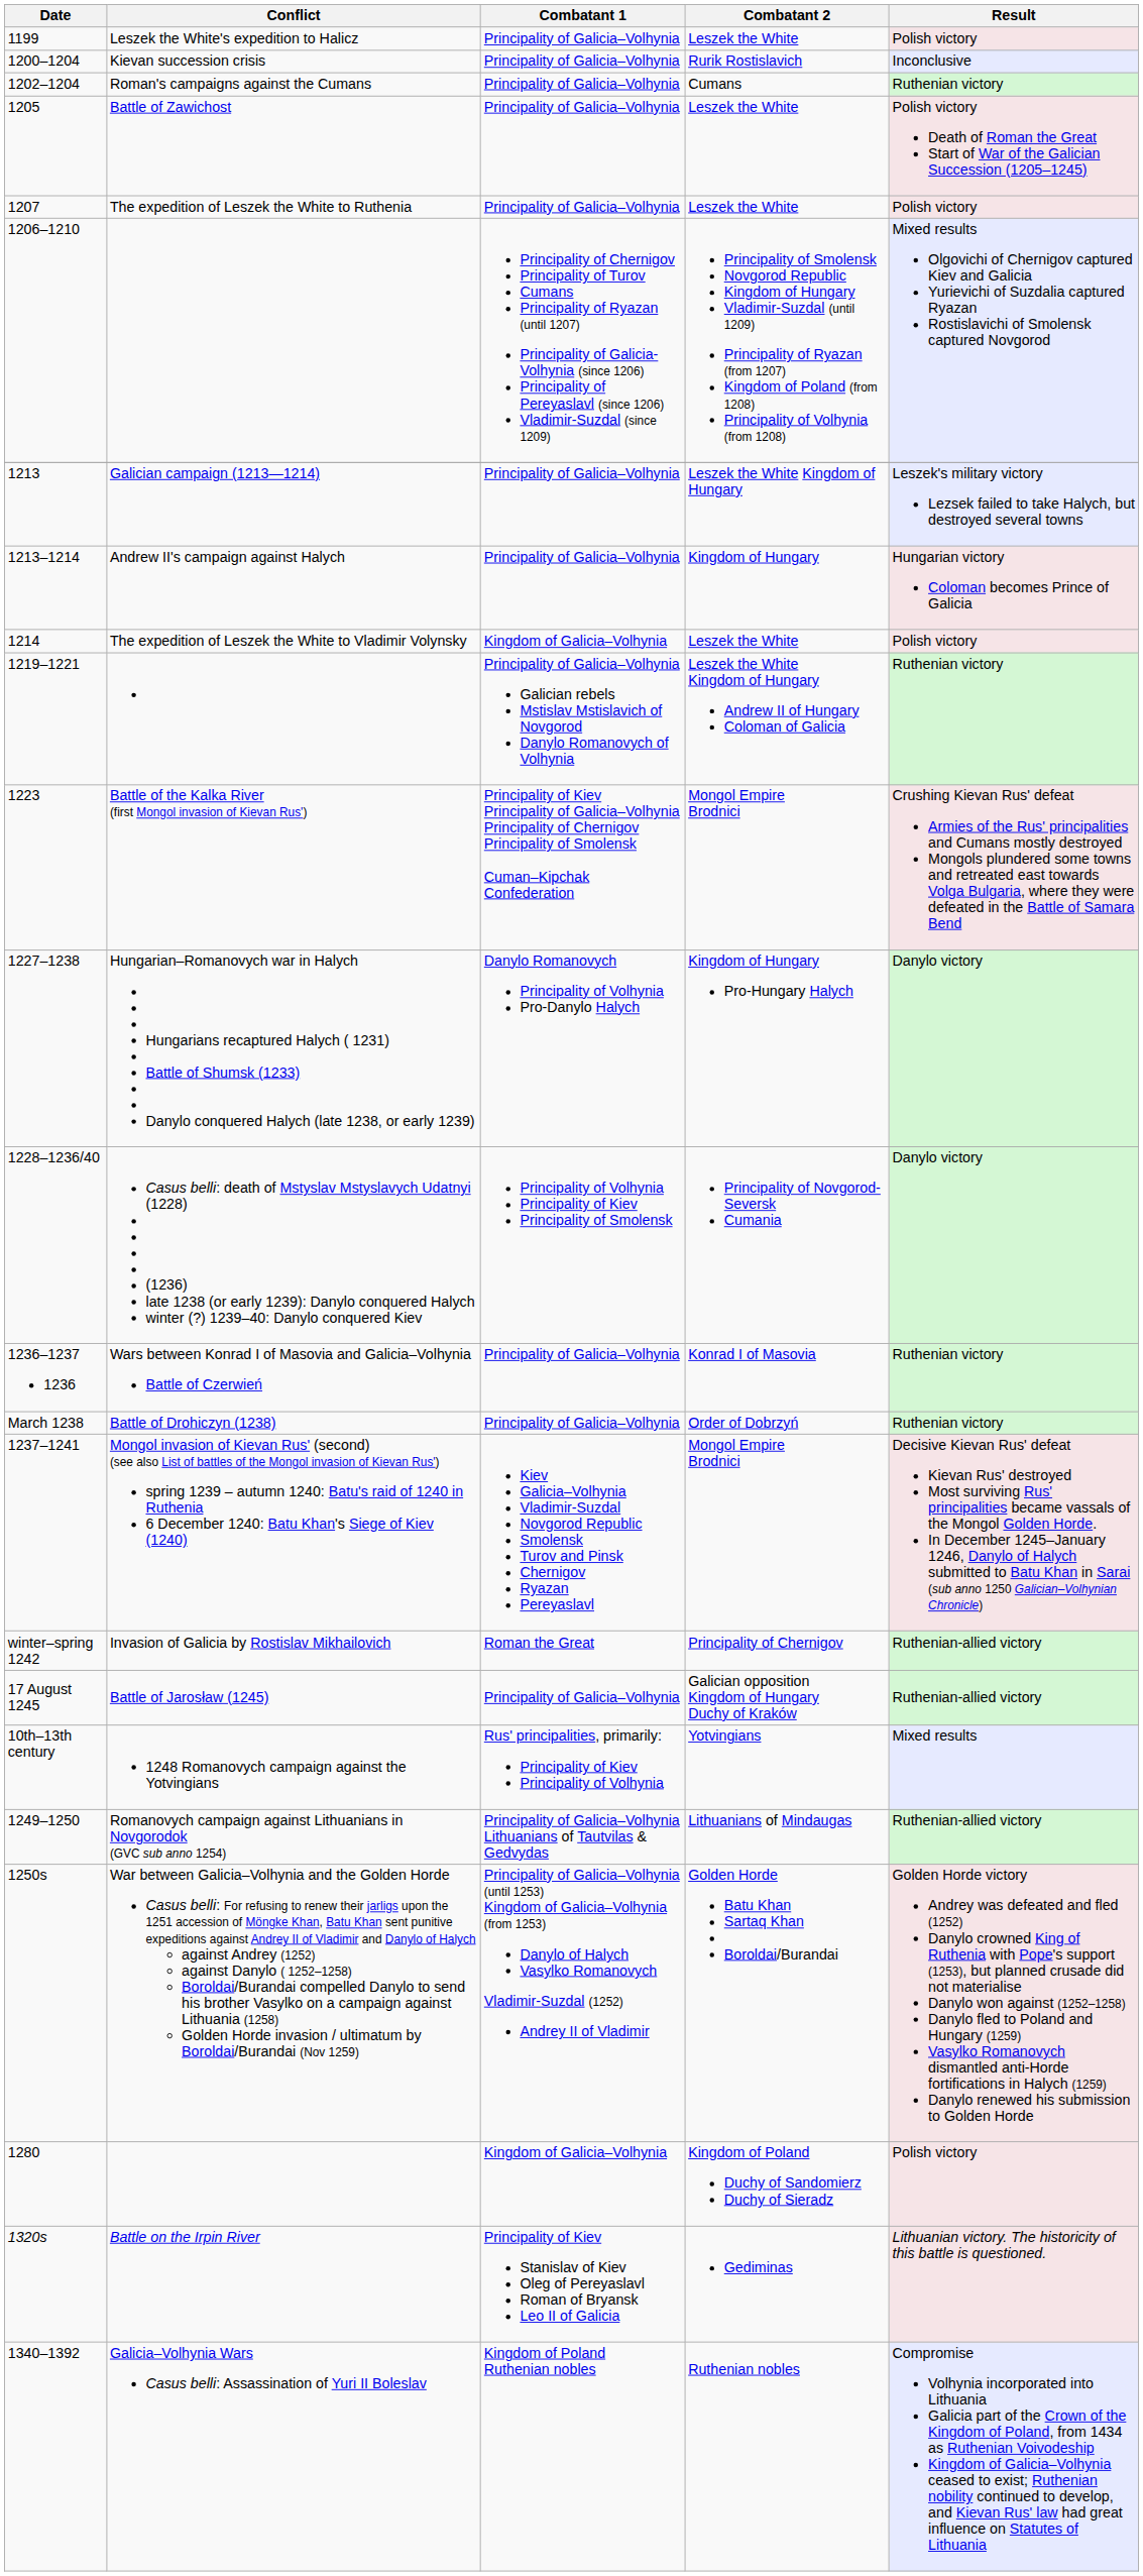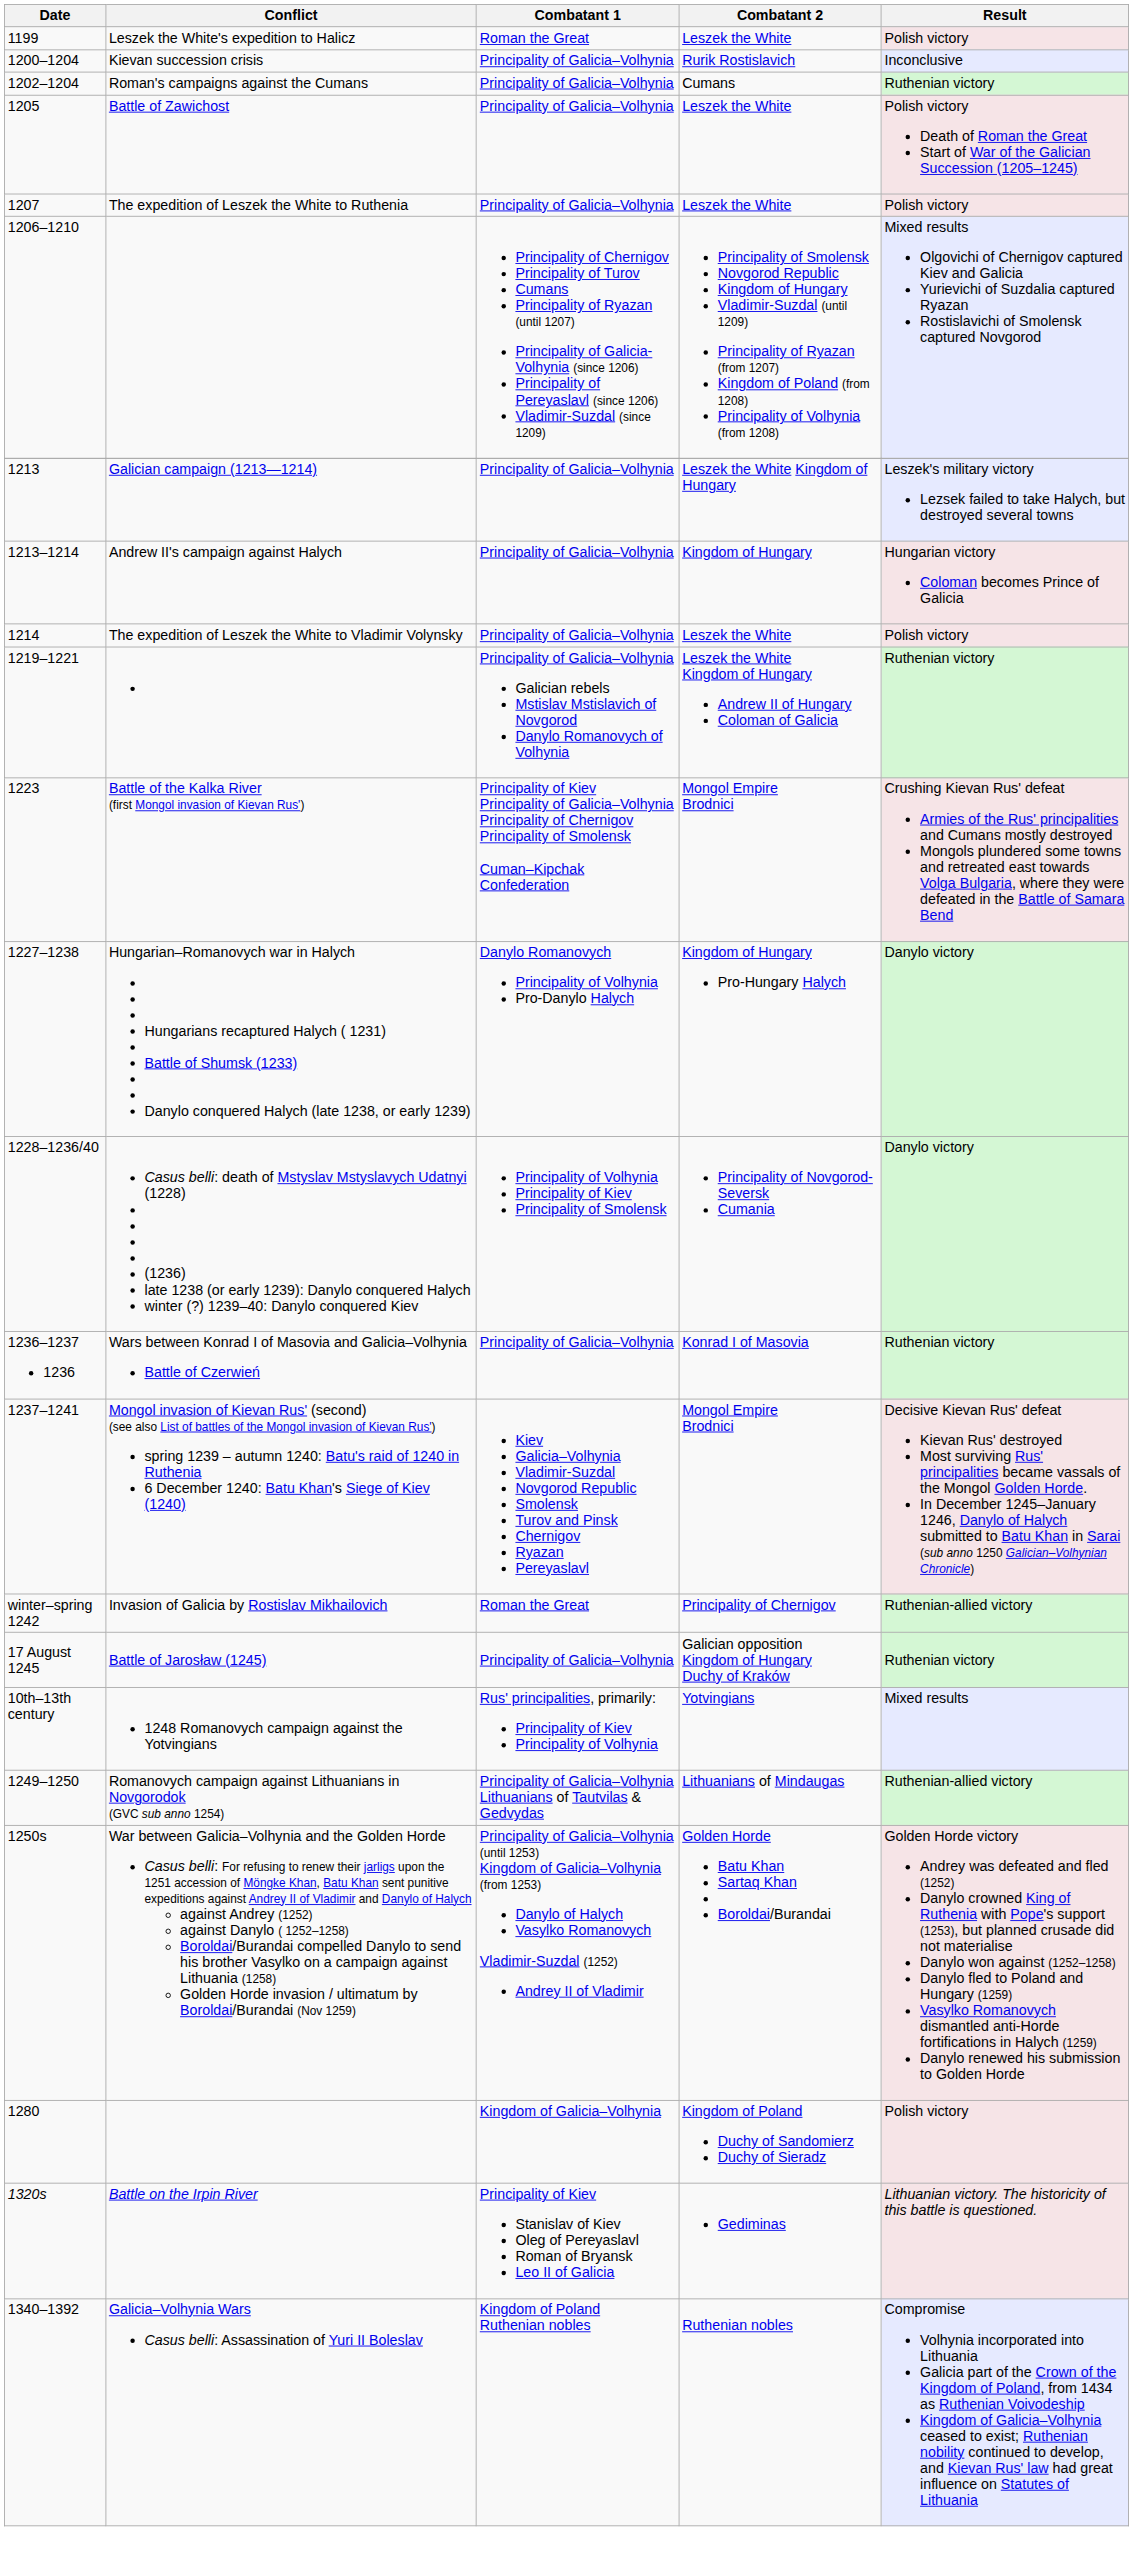 <table class="wikitable sortable" width="100%">
 <tr>
 <th width="9%">Date</th>
 <th width="33%">Conflict</th>
 <th width="18%">Combatant 1</th>
 <th width="18%">Combatant 2</th>
 <th width="22%">Result</th>
 </tr>
 <tr valign="top">
 <td>1199</td>
 <td>Leszek the White's expedition to Halicz</td>
-<td> <a href='#'>Principality of Galicia–Volhynia</a></td>
+<td> <a href='#'>Roman the Great</a></td>
 <td> <a href='#'>Leszek the White</a></td>
 <td style="background:#F6E4E7">Polish victory</td>
 </tr>
 <tr valign="top">
 <td>1200–1204</td>
 <td>Kievan succession crisis</td>
 <td> <a href='#'>Principality of Galicia–Volhynia</a></td>
 <td><a href='#'>Rurik Rostislavich</a></td>
 <td style="background:#E6EAFF">Inconclusive</td>
 </tr>
 <tr valign="top">
 <td>1202–1204</td>
 <td>Roman's campaigns against the Cumans</td>
 <td> <a href='#'>Principality of Galicia–Volhynia</a></td>
 <td>Cumans</td>
 <td style="background:#D4F7D4">Ruthenian victory</td>
 </tr>
 <tr valign="top">
 <td>1205</td>
 <td><a href='#'>Battle of Zawichost</a></td>
 <td> <a href='#'>Principality of Galicia–Volhynia</a></td>
 <td> <a href='#'>Leszek the White</a></td>
 <td style="background:#F6E4E7">Polish victory<br><ul><li>Death of <a href='#'>Roman the Great</a></li><li>Start of <a href='#'>War of the Galician Succession (1205–1245)</a></li></ul></td>
 </tr>
 <tr valign="top">
 <td>1207</td>
 <td>The expedition of Leszek the White to Ruthenia</td>
 <td> <a href='#'>Principality of Galicia–Volhynia</a></td>
 <td> <a href='#'>Leszek the White</a></td>
 <td style="background:#F6E4E7">Polish victory</td>
 </tr>
 <tr valign="top">
 <td>1206–1210</td>
 <td></td>
 <td><br><ul><li><a href='#'>Principality of Chernigov</a></li><li><a href='#'>Principality of Turov</a></li><li><a href='#'>Cumans</a></li><li><a href='#'>Principality of Ryazan</a> <small>(until 1207)</small></li></ul><ul><li><a href='#'>Principality of Galicia-Volhynia</a> <small>(since 1206)</small></li><li><a href='#'>Principality of Pereyaslavl</a> <small>(since 1206)</small></li><li><a href='#'>Vladimir-Suzdal</a> <small>(since 1209)</small></li></ul></td>
 <td><br><ul><li><a href='#'>Principality of Smolensk</a></li><li><a href='#'>Novgorod Republic</a></li><li><a href='#'>Kingdom of Hungary</a></li><li><a href='#'>Vladimir-Suzdal</a> <small>(until 1209)</small></li></ul><ul><li><a href='#'>Principality of Ryazan</a> <small>(from 1207)</small></li><li><a href='#'>Kingdom of Poland</a> <small>(from 1208)</small></li><li><a href='#'>Principality of Volhynia</a> <small>(from 1208)</small></li></ul></td>
 <td style="background:#E6EAFF">Mixed results<br><ul><li>Olgovichi of Chernigov captured Kiev and Galicia</li><li>Yurievichi of Suzdalia captured Ryazan</li><li>Rostislavichi of Smolensk captured Novgorod</li></ul></td>
 </tr>
 <tr valign="top">
 </tr>
 <tr valign="top">
 <td>1213</td>
 <td><a href='#'>Galician campaign (1213—1214)</a></td>
 <td> <a href='#'>Principality of Galicia–Volhynia</a></td>
 <td> <a href='#'>Leszek the White</a> <a href='#'>Kingdom of Hungary</a></td>
 <td style="background:#E6EAFF">Leszek's military victory<br><ul><li>Lezsek failed to take Halych, but destroyed several towns</li></ul></td>
 </tr>
 <tr valign="top">
 <td>1213–1214</td>
 <td>Andrew II's campaign against Halych</td>
 <td> <a href='#'>Principality of Galicia–Volhynia</a></td>
 <td> <a href='#'>Kingdom of Hungary</a></td>
 <td style="background:#F6E4E7">Hungarian victory<br><ul><li><a href='#'>Coloman</a> becomes Prince of Galicia</li></ul></td>
 </tr>
 <tr valign="top">
 <td>1214</td>
 <td>The expedition of Leszek the White to Vladimir Volynsky</td>
-<td> <a href='#'>Kingdom of Galicia–Volhynia</a><br></td>
+<td> <a href='#'>Principality of Galicia–Volhynia</a></td>
 <td> <a href='#'>Leszek the White</a></td>
 <td style="background:#F6E4E7">Polish victory</td>
 </tr>
 <tr valign="top">
 <td>1219–1221</td>
 <td><br><ul><li></li></ul></td>
 <td> <a href='#'>Principality of Galicia–Volhynia</a><br><ul><li>Galician rebels</li><li><a href='#'>Mstislav Mstislavich of Novgorod</a></li><li><a href='#'>Danylo Romanovych of Volhynia</a></li></ul></td>
 <td> <a href='#'>Leszek the White</a><br> <a href='#'>Kingdom of Hungary</a><br><ul><li><a href='#'>Andrew II of Hungary</a></li><li><a href='#'>Coloman of Galicia</a></li></ul></td>
 <td style="background:#D4F7D4">Ruthenian victory</td>
 </tr>
 <tr valign="top">
 <td>1223</td>
 <td><a href='#'>Battle of the Kalka River</a><br><small>(first <a href='#'>Mongol invasion of Kievan Rus'</a>)</small></td>
 <td> <a href='#'>Principality of Kiev</a><br> <a href='#'>Principality of Galicia–Volhynia</a><br> <a href='#'>Principality of Chernigov</a><br> <a href='#'>Principality of Smolensk</a><br><br> <a href='#'>Cuman–Kipchak Confederation</a></td>
 <td> <a href='#'>Mongol Empire</a><br><a href='#'>Brodnici</a></td>
 <td style="background:#F6E4E7">Crushing Kievan Rus' defeat<br><ul><li><a href='#'>Armies of the Rus' principalities</a> and Cumans mostly destroyed</li><li>Mongols plundered some towns and retreated east towards <a href='#'>Volga Bulgaria</a>, where they were defeated in the <a href='#'>Battle of Samara Bend</a></li></ul></td>
 </tr>
 <tr valign="top">
 <td>1227–1238</td>
 <td>Hungarian–Romanovych war in Halych<br><ul><li></li><li></li><li></li><li>Hungarians recaptured Halych ( 1231)</li><li></li><li><a href='#'>Battle of Shumsk (1233)</a></li><li></li><li></li><li>Danylo conquered Halych (late 1238, or early 1239)</li></ul></td>
 <td><a href='#'>Danylo Romanovych</a><br><ul><li><a href='#'>Principality of Volhynia</a></li><li>Pro-Danylo <a href='#'>Halych</a></li></ul></td>
 <td><a href='#'>Kingdom of Hungary</a><br><ul><li>Pro-Hungary <a href='#'>Halych</a></li></ul></td>
 <td style="background:#D4F7D4">Danylo victory</td>
 </tr>
 <tr valign="top">
 <td>1228–1236/40</td>
 <td><br><ul><li><em>Casus belli</em>: death of <a href='#'>Mstyslav Mstyslavych Udatnyi</a> (1228)</li><li></li><li></li><li></li><li></li><li> (1236)</li><li>late 1238 (or early 1239): Danylo conquered Halych</li><li>winter (?) 1239–40: Danylo conquered Kiev</li></ul></td>
 <td><br><ul><li><a href='#'>Principality of Volhynia</a></li><li><a href='#'>Principality of Kiev</a></li><li><a href='#'>Principality of Smolensk</a></li></ul></td>
 <td><br><ul><li><a href='#'>Principality of Novgorod-Seversk</a></li><li><a href='#'>Cumania</a></li></ul></td>
 <td style="background:#D4F7D4">Danylo victory</td>
 </tr>
 <tr valign="top">
 <td>1236–1237<br><ul><li>1236</li></ul></td>
 <td>Wars between Konrad I of Masovia and Galicia–Volhynia<br><ul><li><a href='#'>Battle of Czerwień</a></li></ul></td>
 <td> <a href='#'>Principality of Galicia–Volhynia</a></td>
 <td> <a href='#'>Konrad I of Masovia</a></td>
 <td style="background:#D4F7D4">Ruthenian victory</td>
 </tr>
 <tr valign="top">
-<td>March 1238</td>
-<td><a href='#'>Battle of Drohiczyn (1238)</a></td>
-<td> <a href='#'>Principality of Galicia–Volhynia</a></td>
-<td> <a href='#'>Order of Dobrzyń</a></td>
-<td style="background:#D4F7D4">Ruthenian victory</td>
-</tr>
-<tr valign="top">
 <td>1237–1241</td>
 <td><a href='#'>Mongol invasion of Kievan Rus'</a> (second)<br><small>(see also <a href='#'>List of battles of the Mongol invasion of Kievan Rus'</a>)</small><br><ul><li>spring 1239 – autumn 1240: <a href='#'>Batu's raid of 1240 in Ruthenia</a></li><li>6 December 1240: <a href='#'>Batu Khan</a>'s <a href='#'>Siege of Kiev (1240)</a></li></ul></td>
 <td><br><ul><li> <a href='#'>Kiev</a></li><li> <a href='#'>Galicia–Volhynia</a></li><li> <a href='#'>Vladimir-Suzdal</a></li><li> <a href='#'>Novgorod Republic</a></li><li> <a href='#'>Smolensk</a></li><li> <a href='#'>Turov and Pinsk</a></li><li> <a href='#'>Chernigov</a></li><li> <a href='#'>Ryazan</a></li><li> <a href='#'>Pereyaslavl</a></li></ul></td>
 <td> <a href='#'>Mongol Empire</a><br><a href='#'>Brodnici</a></td>
 <td style="background:#F6E4E7">Decisive Kievan Rus' defeat<br><ul><li>Kievan Rus' destroyed</li><li>Most surviving <a href='#'>Rus' principalities</a> became vassals of the Mongol <a href='#'>Golden Horde</a>.</li><li>In December 1245–January 1246, <a href='#'>Danylo of Halych</a> submitted to <a href='#'>Batu Khan</a> in <a href='#'>Sarai</a> <small>(<em>sub anno</em> 1250 <em><a href='#'>Galician–Volhynian Chronicle</a></em>)</small></li></ul></td>
 </tr>
 <tr valign="top">
 <td>winter–spring 1242</td>
 <td>Invasion of Galicia by <a href='#'>Rostislav Mikhailovich</a></td>
 <td> <a href='#'>Roman the Great</a></td>
 <td> <a href='#'>Principality of Chernigov</a></td>
 <td bgcolor="#D4F7D4">Ruthenian-allied victory</td>
 </tr>
 <tr>
 <td>17 August 1245</td>
 <td><a href='#'>Battle of Jarosław (1245)</a></td>
 <td> <a href='#'>Principality of Galicia–Volhynia</a></td>
 <td> Galician opposition<br> <a href='#'>Kingdom of Hungary</a><br> <a href='#'>Duchy of Kraków</a></td>
-<td bgcolor="#D4F7D4">Ruthenian-allied victory</td>
+<td bgcolor="#D4F7D4">Ruthenian victory</td>
 </tr>
 <tr valign="top">
 <td>10th–13th century</td>
 <td><br><ul><li>1248 Romanovych campaign against the Yotvingians</li></ul></td>
 <td><a href='#'>Rus' principalities</a>, primarily:<br><ul><li><a href='#'>Principality of Kiev</a></li><li><a href='#'>Principality of Volhynia</a></li></ul></td>
 <td><a href='#'>Yotvingians</a></td>
 <td style="background:#E6EAFF">Mixed results</td>
 </tr>
 <tr valign="top">
 <td> 1249–1250</td>
 <td>Romanovych campaign against Lithuanians in <a href='#'>Novgorodok</a><br><small>(GVC <em>sub anno</em> 1254)</small></td>
 <td> <a href='#'>Principality of Galicia–Volhynia</a><br> <a href='#'>Lithuanians</a> of <a href='#'>Tautvilas</a> & <a href='#'>Gedvydas</a></td>
 <td> <a href='#'>Lithuanians</a> of <a href='#'>Mindaugas</a></td>
 <td bgcolor="#D4F7D4">Ruthenian-allied victory</td>
 </tr>
 <tr valign="top">
 <td>1250s</td>
 <td>War between Galicia–Volhynia and the Golden Horde<br><ul><li><em>Casus belli</em>: <small>For refusing to renew their <a href='#'>jarligs</a> upon the 1251 accession of <a href='#'>Möngke Khan</a>, <a href='#'>Batu Khan</a> sent punitive expeditions against <a href='#'>Andrey II of Vladimir</a> and <a href='#'>Danylo of Halych</a></small><ul><li> against Andrey <small>(1252)</small></li><li> against Danylo <small>( 1252–1258)</small></li><li><a href='#'>Boroldai</a>/Burandai compelled Danylo to send his brother Vasylko on a campaign against Lithuania <small>(1258)</small></li><li>Golden Horde invasion / ultimatum by <a href='#'>Boroldai</a>/Burandai <small>(Nov 1259)</small></li></ul></li></ul></td>
 <td> <a href='#'>Principality of Galicia–Volhynia</a> <small>(until 1253)</small><br> <a href='#'>Kingdom of Galicia–Volhynia</a> <small>(from 1253)</small><br><ul><li><a href='#'>Danylo of Halych</a></li><li><a href='#'>Vasylko Romanovych</a></li></ul><a href='#'>Vladimir-Suzdal</a> <small>(1252)</small><ul><li><a href='#'>Andrey II of Vladimir</a></li></ul></td>
 <td> <a href='#'>Golden Horde</a><br><ul><li><a href='#'>Batu Khan</a></li><li><a href='#'>Sartaq Khan</a></li><li></li><li><a href='#'>Boroldai</a>/Burandai</li></ul></td>
 <td bgcolor="#F6E4E7">Golden Horde victory<br><ul><li>Andrey was defeated and fled <small>(1252)</small></li><li>Danylo crowned <a href='#'>King of Ruthenia</a> with <a href='#'>Pope</a>'s support <small>(1253)</small>, but planned crusade did not materialise</li><li>Danylo won against  <small>(1252–1258)</small></li><li>Danylo fled to Poland and Hungary <small>(1259)</small></li><li><a href='#'>Vasylko Romanovych</a> dismantled anti-Horde fortifications in Halych <small>(1259)</small></li><li>Danylo renewed his submission to Golden Horde</li></ul></td>
 </tr>
 <tr valign="top">
 <td>1280</td>
 <td></td>
 <td> <a href='#'>Kingdom of Galicia–Volhynia</a><br></td>
 <td> <a href='#'>Kingdom of Poland</a><br><ul><li><a href='#'>Duchy of Sandomierz</a></li><li><a href='#'>Duchy of Sieradz</a></li></ul></td>
 <td bgcolor="#F6E4E7">Polish victory</td>
 </tr>
 <tr valign="top">
 <td><em>1320s</em></td>
 <td><em><a href='#'>Battle on the Irpin River</a></em></td>
 <td> <a href='#'>Principality of Kiev</a><br><ul><li>Stanislav of Kiev</li><li>Oleg of Pereyaslavl </li><li>Roman of Bryansk</li><li><a href='#'>Leo II of Galicia</a></li></ul></td>
 <td><br><ul><li><a href='#'>Gediminas</a></li></ul></td>
 <td bgcolor="#F6E4E7"><em>Lithuanian victory. The historicity of this battle is questioned.</em></td>
 </tr>
 <tr valign="top">
 <td>1340–1392</td>
 <td><a href='#'>Galicia–Volhynia Wars</a><br><ul><li><em>Casus belli</em>: Assassination of <a href='#'>Yuri II Boleslav</a></li></ul></td>
 <td> <a href='#'>Kingdom of Poland</a><br> <a href='#'>Ruthenian nobles</a></td>
 <td><br> <a href='#'>Ruthenian nobles</a></td>
 <td bgcolor="#E6EAFF">Compromise<br><ul><li>Volhynia incorporated into Lithuania</li><li>Galicia part of the <a href='#'>Crown of the Kingdom of Poland</a>, from 1434 as <a href='#'>Ruthenian Voivodeship</a></li><li><a href='#'>Kingdom of Galicia–Volhynia</a> ceased to exist; <a href='#'>Ruthenian nobility</a> continued to develop, and <a href='#'>Kievan Rus' law</a> had great influence on <a href='#'>Statutes of Lithuania</a></li></ul></td>
 </tr>
 </table>
